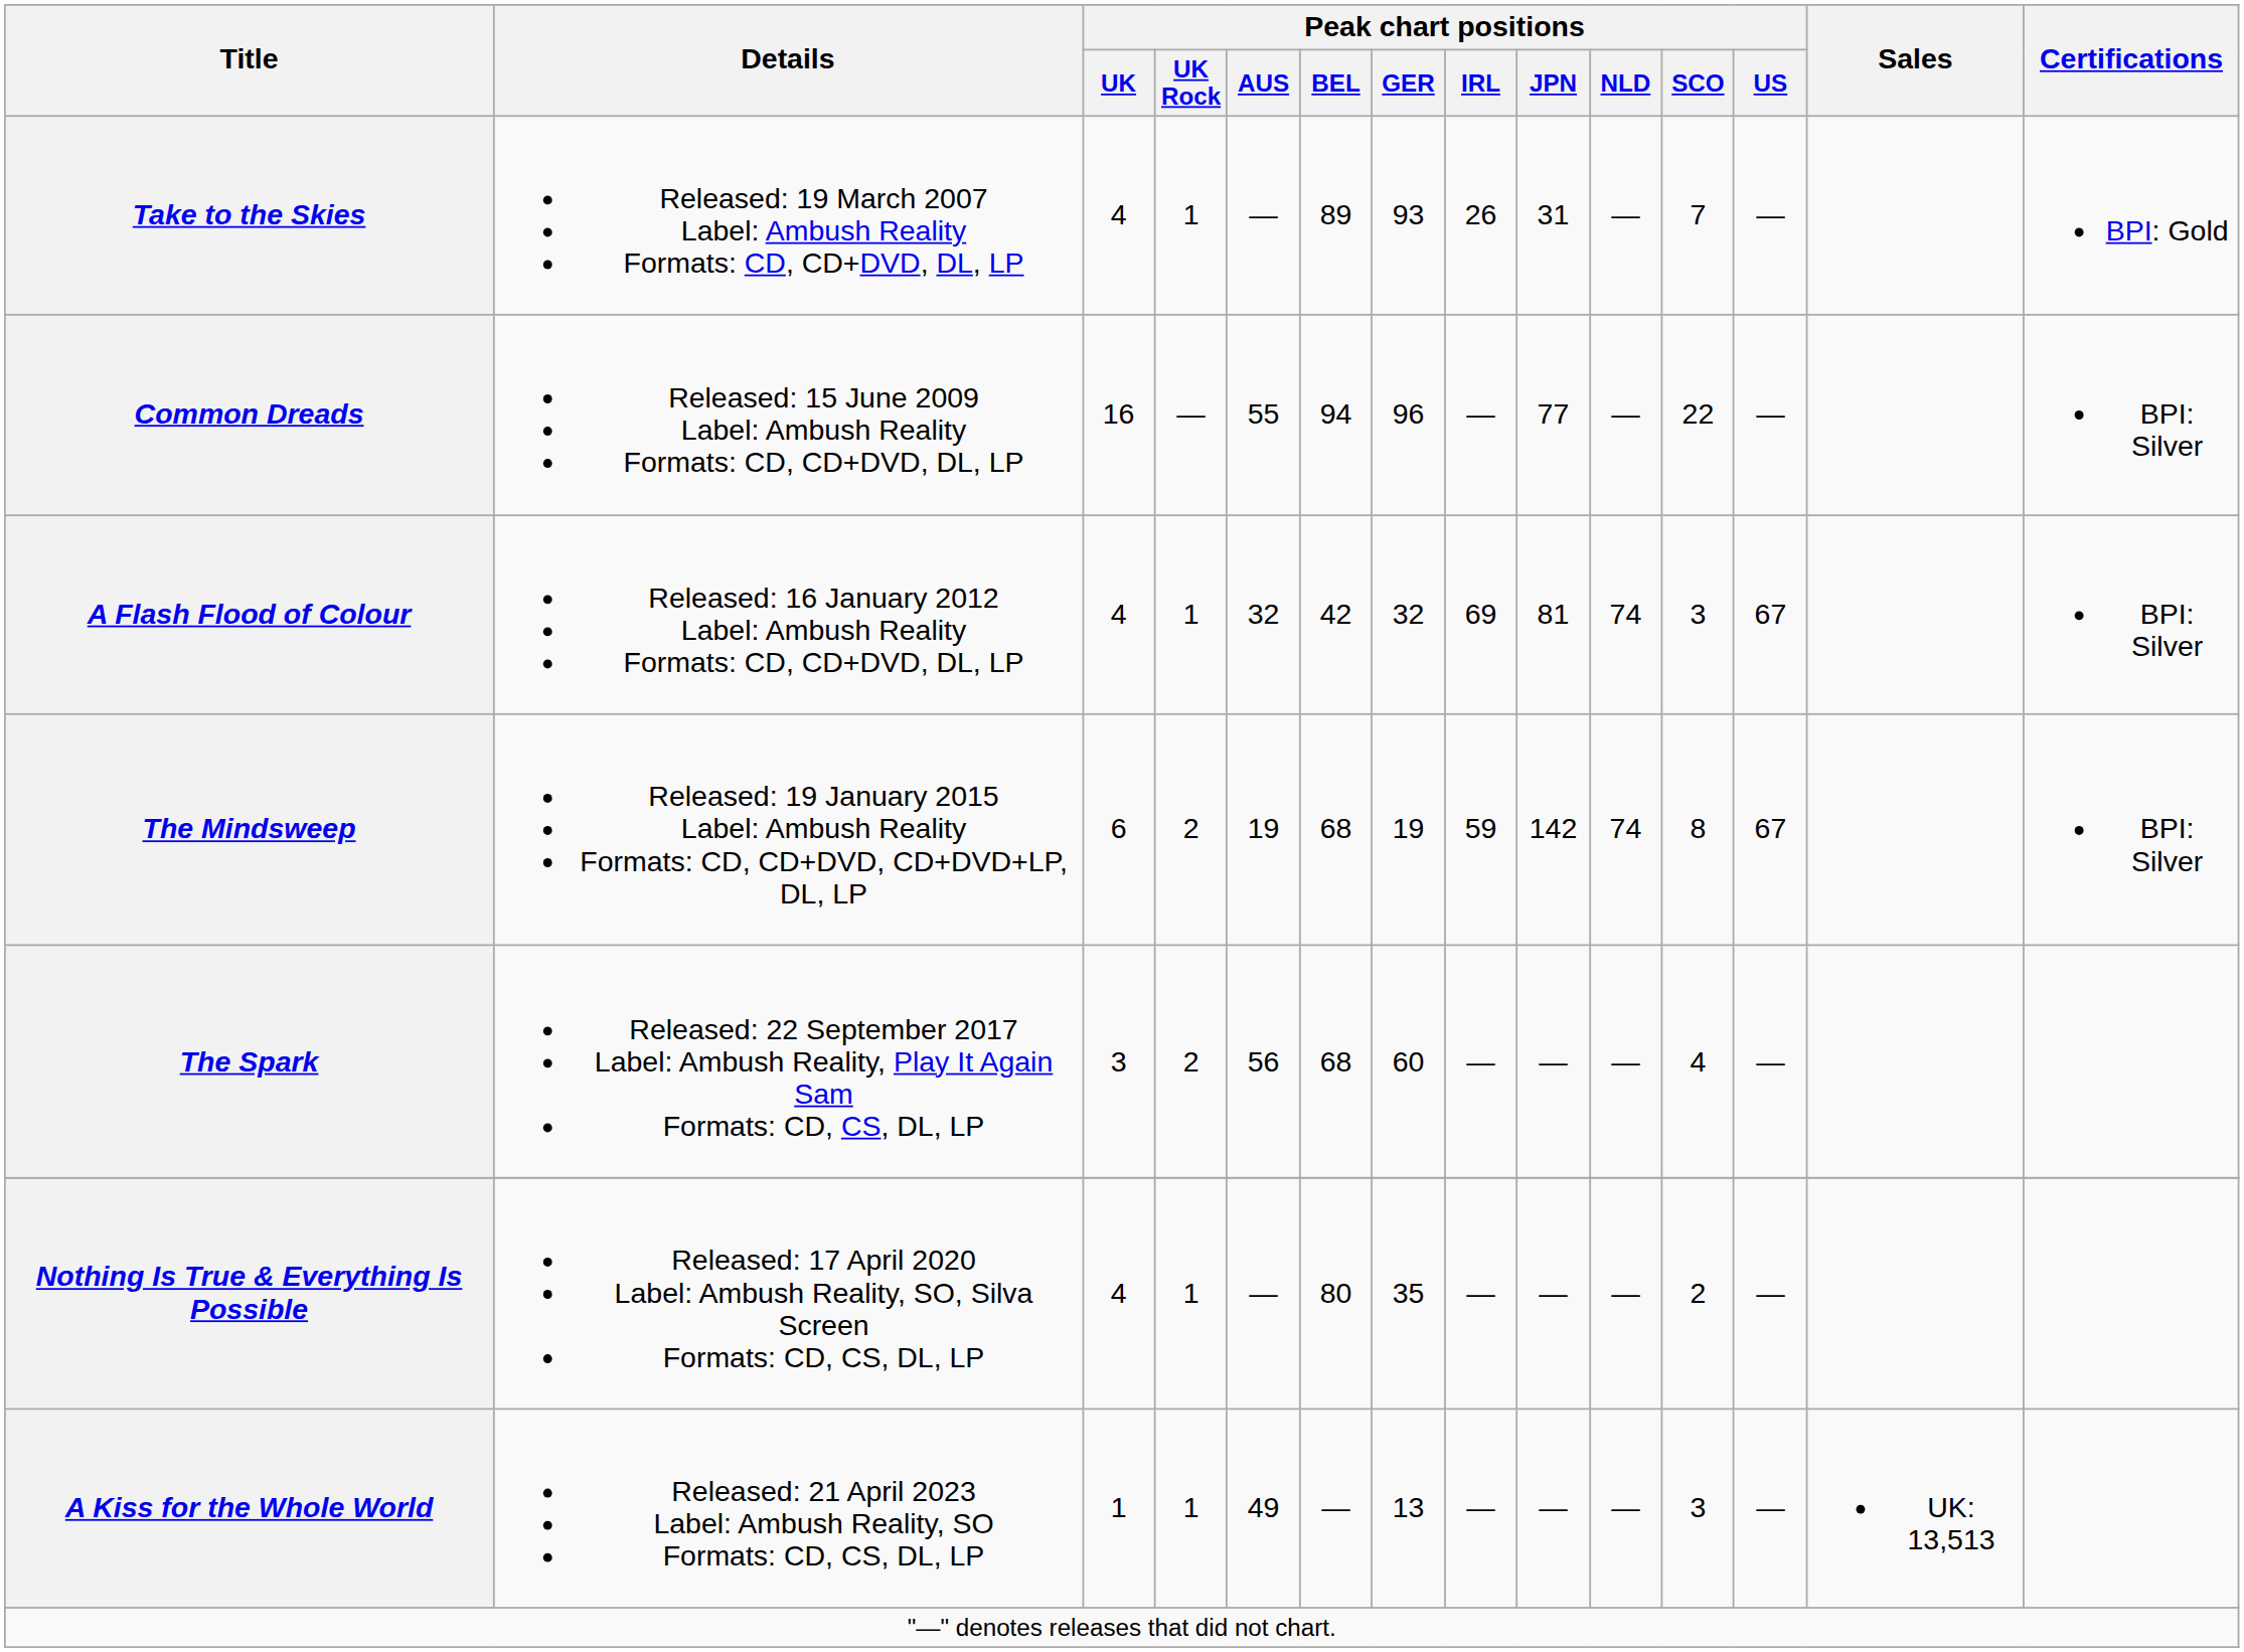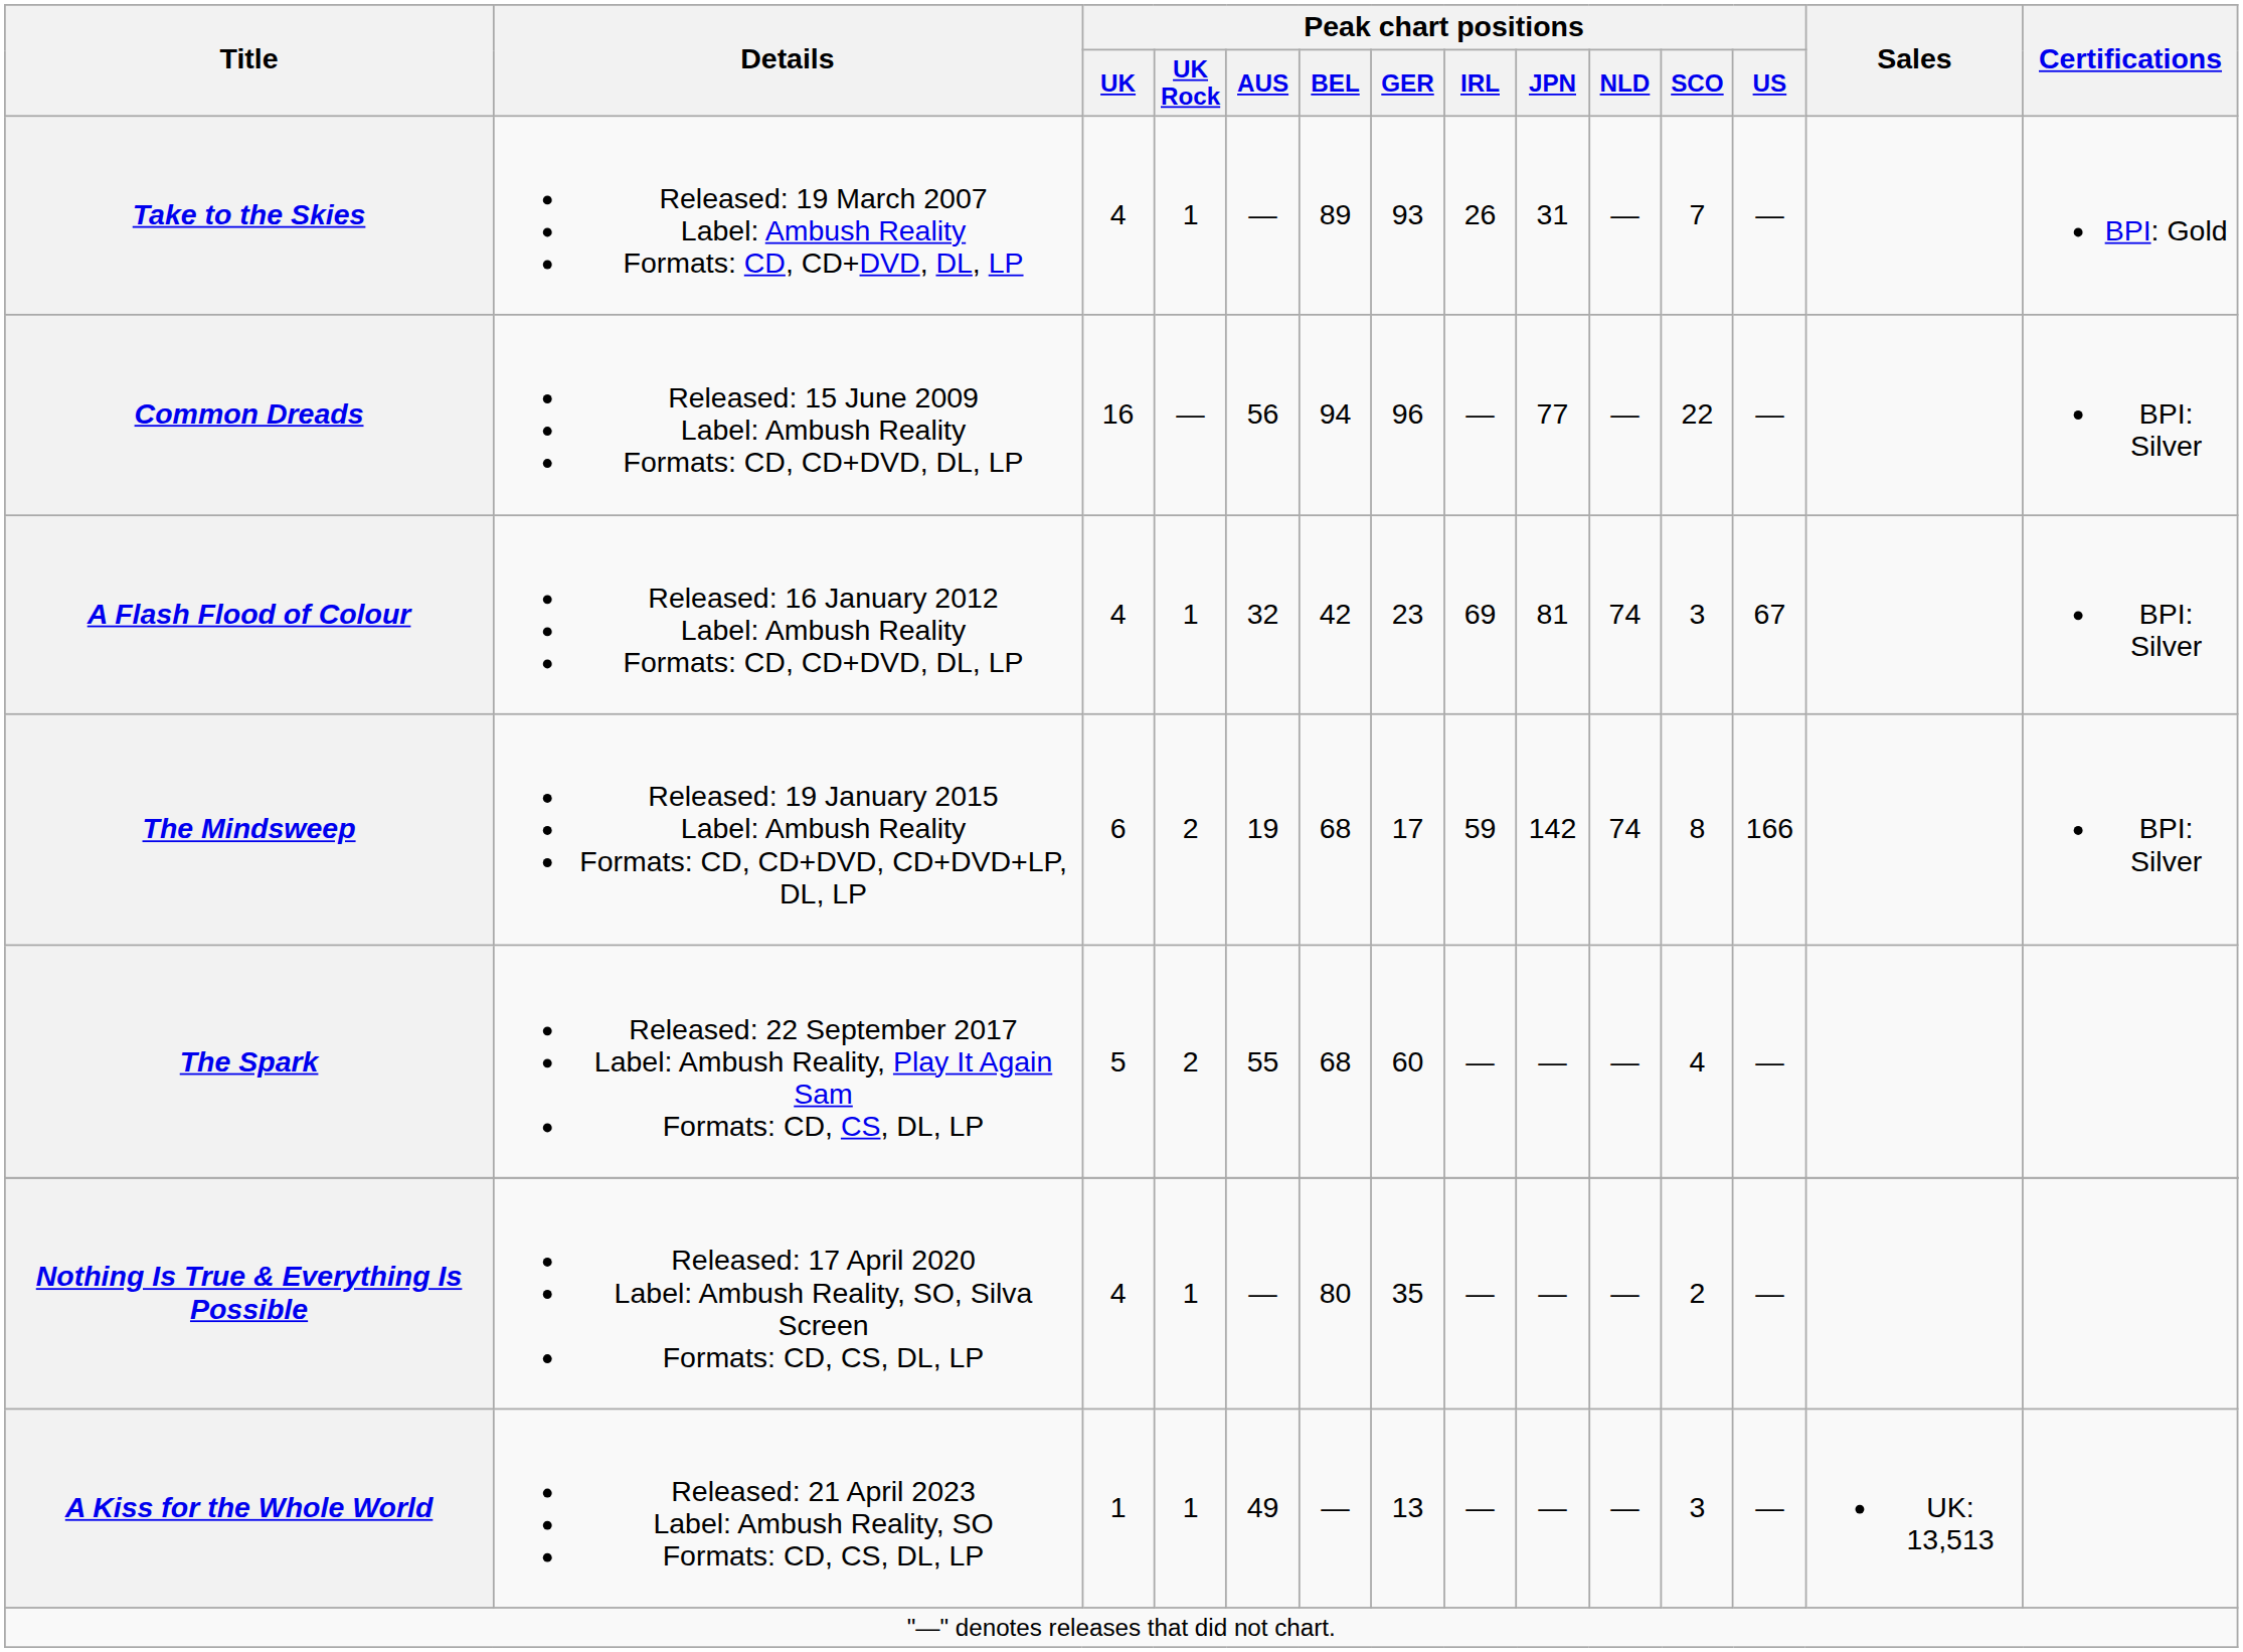 <table class="wikitable plainrowheaders" style="text-align:center;">
 <tr>
 <th scope="col" rowspan="2">Title</th>
 <th scope="col" rowspan="2">Details</th>
 <th scope="col" colspan="10">Peak chart positions</th>
 <th scope="col" rowspan="2">Sales</th>
 <th scope="col" rowspan="2"><a href='#'>Certifications</a></th>
 </tr>
 <tr>
 <th scope="col" style="width:2.5em;font-size:85%;"><a href='#'>UK</a><br></th>
 <th scope="col" style="width:2.5em;font-size:85%;"><a href='#'>UK<br> Rock</a><br></th>
 <th scope="col" style="width:2.5em;font-size:85%;"><a href='#'>AUS</a><br></th>
 <th scope="col" style="width:2.5em;font-size:85%;"><a href='#'>BEL</a><br></th>
 <th scope="col" style="width:2.5em;font-size:85%;"><a href='#'>GER</a><br></th>
 <th scope="col" style="width:2.5em;font-size:85%;"><a href='#'>IRL</a><br></th>
 <th scope="col" style="width:2.5em;font-size:85%;"><a href='#'>JPN</a><br></th>
 <th scope="col" style="width:2.5em;font-size:85%;"><a href='#'>NLD</a><br></th>
 <th scope="col" style="width:2.5em;font-size:85%;"><a href='#'>SCO</a><br></th>
 <th scope="col" style="width:2.5em;font-size:85%;"><a href='#'>US</a><br></th>
 </tr>
 <tr>
 <th scope="row"><em><a href='#'>Take to the Skies</a></em></th>
 <td><br><ul><li>Released: 19 March 2007</li><li>Label: <a href='#'>Ambush Reality</a></li><li>Formats: <a href='#'>CD</a>, CD+<a href='#'>DVD</a>, <a href='#'>DL</a>, <a href='#'>LP</a></li></ul></td>
 <td>4</td>
 <td>1</td>
 <td>—</td>
 <td>89</td>
 <td>93</td>
 <td>26</td>
 <td>31</td>
 <td>—</td>
 <td>7</td>
 <td>—</td>
 <td></td>
 <td><br><ul><li><a href='#'>BPI</a>: Gold</li></ul></td>
 </tr>
 <tr>
 <th scope="row"><em><a href='#'>Common Dreads</a></em></th>
 <td><br><ul><li>Released: 15 June 2009</li><li>Label: Ambush Reality</li><li>Formats: CD, CD+DVD, DL, LP</li></ul></td>
 <td>16</td>
 <td>—</td>
-<td>55</td>
+<td>56</td>
 <td>94</td>
 <td>96</td>
 <td>—</td>
 <td>77</td>
 <td>—</td>
 <td>22</td>
 <td>—</td>
 <td></td>
 <td><br><ul><li>BPI: Silver</li></ul></td>
 </tr>
 <tr>
 <th scope="row"><em><a href='#'>A Flash Flood of Colour</a></em></th>
 <td><br><ul><li>Released: 16 January 2012</li><li>Label: Ambush Reality</li><li>Formats: CD, CD+DVD, DL, LP</li></ul></td>
 <td>4</td>
 <td>1</td>
 <td>32</td>
 <td>42</td>
-<td>32</td>
+<td>23</td>
 <td>69</td>
 <td>81</td>
 <td>74</td>
 <td>3</td>
 <td>67</td>
 <td></td>
 <td><br><ul><li>BPI: Silver</li></ul></td>
 </tr>
 <tr>
 <th scope="row"><em><a href='#'>The Mindsweep</a></em></th>
 <td><br><ul><li>Released: 19 January 2015</li><li>Label: Ambush Reality</li><li>Formats: CD, CD+DVD, CD+DVD+LP, DL, LP</li></ul></td>
 <td>6</td>
 <td>2</td>
 <td>19</td>
 <td>68</td>
-<td>19</td>
+<td>17</td>
 <td>59</td>
 <td>142</td>
 <td>74</td>
 <td>8</td>
-<td>67</td>
+<td>166</td>
 <td></td>
 <td><br><ul><li>BPI: Silver</li></ul></td>
 </tr>
 <tr>
 <th scope="row"><em><a href='#'>The Spark</a></em></th>
 <td><br><ul><li>Released: 22 September 2017</li><li>Label: Ambush Reality, <a href='#'>Play It Again Sam</a></li><li>Formats: CD, <a href='#'>CS</a>, DL, LP</li></ul></td>
-<td>3</td>
+<td>5</td>
 <td>2</td>
-<td>56</td>
+<td>55</td>
 <td>68</td>
 <td>60</td>
 <td>—</td>
 <td>—</td>
 <td>—</td>
 <td>4</td>
 <td>—</td>
 <td></td>
 <td></td>
 </tr>
 <tr>
 </tr>
 <tr>
 <th scope="row"><em><a href='#'>Nothing Is True & Everything Is Possible</a></em></th>
 <td><br><ul><li>Released: 17 April 2020</li><li>Label: Ambush Reality, SO, Silva Screen</li><li>Formats: CD, CS, DL, LP</li></ul></td>
 <td>4</td>
 <td>1</td>
 <td>—</td>
 <td>80</td>
 <td>35</td>
 <td>—</td>
 <td>—</td>
 <td>—</td>
 <td>2</td>
 <td>—</td>
 <td></td>
 <td></td>
 </tr>
 <tr>
 <th scope="row"><em><a href='#'>A Kiss for the Whole World</a></em></th>
 <td><br><ul><li>Released: 21 April 2023</li><li>Label: Ambush Reality, SO</li><li>Formats: CD, CS, DL, LP</li></ul></td>
 <td>1</td>
 <td>1</td>
 <td>49</td>
 <td>—</td>
 <td>13</td>
 <td>—</td>
 <td>—</td>
 <td>—</td>
 <td>3</td>
 <td>—</td>
 <td><br><ul><li>UK: 13,513</li></ul></td>
 <td></td>
 </tr>
 <tr>
 <td colspan="15" style="font-size:85%">"—" denotes releases that did not chart.</td>
 </tr>
 </table>
